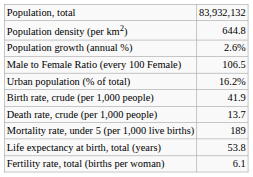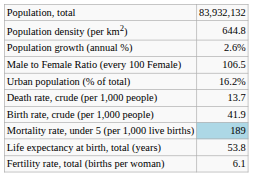 <table class="wikitable">
 <tr>
 <td>Population, total</td>
 <td style="text-align: right;">83,932,132</td>
 </tr>
 <tr>
 <td>Population density (per km<sup>2</sup>)</td>
 <td style="text-align: right;">644.8</td>
 </tr>
 <tr>
 <td>Population growth (annual %)</td>
 <td style="text-align: right;">2.6%</td>
 </tr>
 <tr>
 <td>Male to Female Ratio (every 100 Female)</td>
 <td style="text-align: right;">106.5</td>
 </tr>
 <tr>
 <td>Urban population (% of total)</td>
 <td style="text-align: right;">16.2%</td>
 </tr>
 <tr>
+<td>Death rate, crude (per 1,000 people)</td>
+<td style="text-align: right;">13.7</td>
+</tr>
+<tr>
 <td>Birth rate, crude (per 1,000 people)</td>
 <td style="text-align: right;">41.9</td>
 </tr>
 <tr>
-<td>Death rate, crude (per 1,000 people)</td>
-<td style="text-align: right;">13.7</td>
-</tr>
-<tr>
 <td>Mortality rate, under 5 (per 1,000 live births)</td>
-<td style="text-align: right;">189</td>
+<td style="background: lightblue; text-align: right;">189</td>
 </tr>
 <tr>
 <td>Life expectancy at birth, total (years)</td>
 <td style="text-align: right;">53.8</td>
 </tr>
 <tr>
 <td>Fertility rate, total (births per woman)</td>
 <td style="text-align: right;">6.1</td>
 </tr>
 </table>
